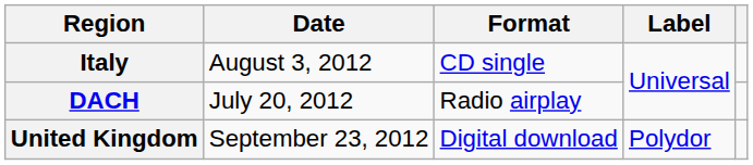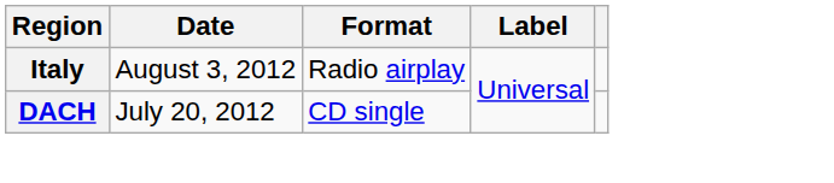 <table class="wikitable plainrowheaders">
 <tr>
 <th scope="col">Region</th>
 <th scope="col">Date</th>
 <th scope="col">Format</th>
 <th scope="col">Label</th>
 <th scope="col"></th>
 </tr>
 <tr>
 <th scope="row">Italy</th>
 <td>August 3, 2012</td>
-<td><a href='#'>CD single</a></td>
+<td>Radio <a href='#'>airplay</a></td>
 <td rowspan="2"><a href='#'>Universal</a></td>
 <td></td>
 </tr>
 <tr>
 <th scope="row"><a href='#'>DACH</a></th>
 <td>July 20, 2012</td>
-<td>Radio <a href='#'>airplay</a></td>
-<td></td>
-</tr>
-<tr>
-<th scope="row">United Kingdom</th>
-<td>September 23, 2012</td>
-<td><a href='#'>Digital download</a></td>
-<td><a href='#'>Polydor</a></td>
+<td><a href='#'>CD single</a></td>
 <td></td>
 </tr>
 </table>
